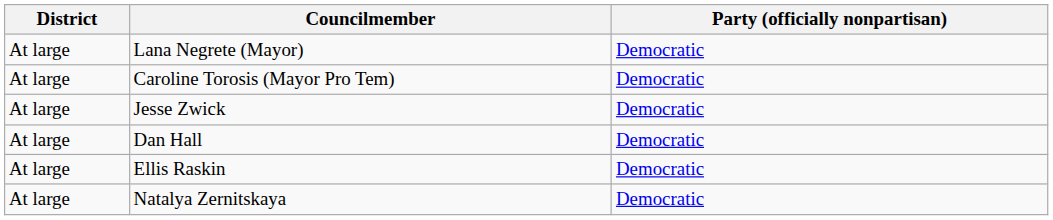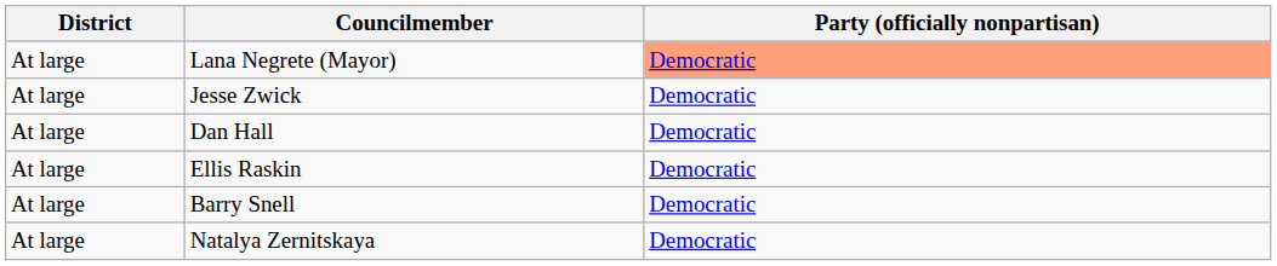 <table class="wikitable" width="70%">
 <tr>
 <th>District</th>
 <th>Councilmember</th>
 <th>Party (officially nonpartisan)</th>
 </tr>
 <tr>
 <td>At large</td>
 <td>Lana Negrete (Mayor)</td>
-<td><a href='#'>Democratic</a></td>
-</tr>
-<tr>
-<td>At large</td>
-<td>Caroline Torosis (Mayor Pro Tem)</td>
-<td><a href='#'>Democratic</a></td>
+<td style="background: lightsalmon;"><a href='#'>Democratic</a></td>
 </tr>
 <tr>
 <td>At large</td>
 <td>Jesse Zwick</td>
 <td><a href='#'>Democratic</a></td>
 </tr>
 <tr>
 <td>At large</td>
 <td>Dan Hall</td>
 <td><a href='#'>Democratic</a></td>
 </tr>
 <tr>
 <td>At large</td>
 <td>Ellis Raskin</td>
 <td><a href='#'>Democratic</a></td>
 </tr>
 <tr>
 <td>At large</td>
+<td>Barry Snell</td>
+<td><a href='#'>Democratic</a></td>
+</tr>
+<tr>
+<td>At large</td>
 <td>Natalya Zernitskaya</td>
 <td><a href='#'>Democratic</a></td>
 </tr>
 </table>
